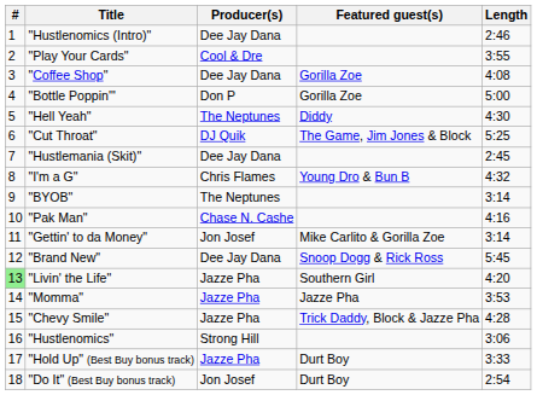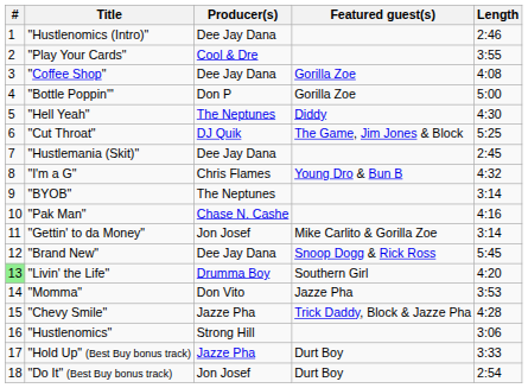 <table class="wikitable">
 <tr>
 <th>#</th>
 <th>Title</th>
 <th>Producer(s)</th>
 <th>Featured guest(s)</th>
 <th>Length</th>
 </tr>
 <tr>
 <td>1</td>
 <td>"Hustlenomics (Intro)"</td>
 <td>Dee Jay Dana</td>
 <td></td>
 <td>2:46</td>
 </tr>
 <tr>
 <td>2</td>
 <td>"Play Your Cards"</td>
 <td><a href='#'>Cool & Dre</a></td>
 <td></td>
 <td>3:55</td>
 </tr>
 <tr>
 <td>3</td>
 <td>"<a href='#'>Coffee Shop</a>"</td>
 <td>Dee Jay Dana</td>
 <td><a href='#'>Gorilla Zoe</a></td>
 <td>4:08</td>
 </tr>
 <tr>
 <td>4</td>
 <td>"Bottle Poppin'"</td>
 <td>Don P</td>
 <td>Gorilla Zoe</td>
 <td>5:00</td>
 </tr>
 <tr>
 <td>5</td>
 <td>"Hell Yeah"</td>
 <td><a href='#'>The Neptunes</a></td>
 <td><a href='#'>Diddy</a></td>
 <td>4:30</td>
 </tr>
 <tr>
 <td>6</td>
 <td>"Cut Throat"</td>
 <td><a href='#'>DJ Quik</a></td>
 <td><a href='#'>The Game</a>, <a href='#'>Jim Jones</a> & Block</td>
 <td>5:25</td>
 </tr>
 <tr>
 <td>7</td>
 <td>"Hustlemania (Skit)"</td>
 <td>Dee Jay Dana</td>
 <td></td>
 <td>2:45</td>
 </tr>
 <tr>
 <td>8</td>
 <td>"I'm a G"</td>
 <td>Chris Flames</td>
 <td><a href='#'>Young Dro</a> & <a href='#'>Bun B</a></td>
 <td>4:32</td>
 </tr>
 <tr>
 <td>9</td>
 <td>"BYOB"</td>
 <td>The Neptunes</td>
 <td></td>
 <td>3:14</td>
 </tr>
 <tr>
 <td>10</td>
 <td>"Pak Man"</td>
 <td><a href='#'>Chase N. Cashe</a></td>
 <td></td>
 <td>4:16</td>
 </tr>
 <tr>
 <td>11</td>
 <td>"Gettin' to da Money"</td>
 <td>Jon Josef</td>
 <td>Mike Carlito & Gorilla Zoe</td>
 <td>3:14</td>
 </tr>
 <tr>
 <td>12</td>
 <td>"Brand New"</td>
 <td>Dee Jay Dana</td>
 <td><a href='#'>Snoop Dogg</a> & <a href='#'>Rick Ross</a></td>
 <td>5:45</td>
 </tr>
 <tr>
 <td style="background: lightgreen;">13</td>
 <td>"Livin' the Life"</td>
-<td>Jazze Pha</td>
+<td><a href='#'>Drumma Boy</a></td>
 <td>Southern Girl</td>
 <td>4:20</td>
 </tr>
 <tr>
 <td>14</td>
 <td>"Momma"</td>
-<td><a href='#'>Jazze Pha</a></td>
+<td>Don Vito</td>
 <td>Jazze Pha</td>
 <td>3:53</td>
 </tr>
 <tr>
 <td>15</td>
 <td>"Chevy Smile"</td>
 <td>Jazze Pha</td>
 <td><a href='#'>Trick Daddy</a>, Block & Jazze Pha</td>
 <td>4:28</td>
 </tr>
 <tr>
 <td>16</td>
 <td>"Hustlenomics"</td>
 <td>Strong Hill</td>
 <td></td>
 <td>3:06</td>
 </tr>
 <tr>
 <td>17</td>
 <td>"Hold Up" <small>(Best Buy bonus track)</small></td>
 <td><a href='#'>Jazze Pha</a></td>
 <td>Durt Boy</td>
 <td>3:33</td>
 </tr>
 <tr>
 <td>18</td>
 <td>"Do It" <small>(Best Buy bonus track)</small></td>
 <td>Jon Josef</td>
 <td>Durt Boy</td>
 <td>2:54</td>
 </tr>
 </table>
